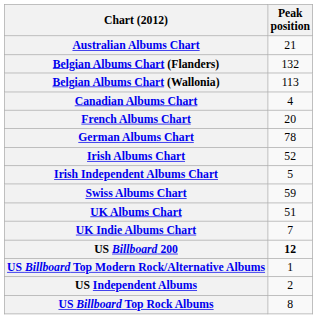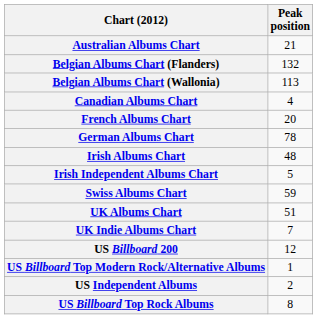 <table class="wikitable sortable plainrowheaders" style="text-align:center">
 <tr>
 <th scope="col">Chart (2012)</th>
 <th scope="col">Peak<br>position</th>
 </tr>
 <tr>
 <th scope="row"><a href='#'>Australian Albums Chart</a></th>
 <td>21</td>
 </tr>
 <tr>
 <th scope="row"><a href='#'>Belgian Albums Chart</a> (Flanders)</th>
 <td>132</td>
 </tr>
 <tr>
 <th scope="row"><a href='#'>Belgian Albums Chart</a> (Wallonia)</th>
 <td>113</td>
 </tr>
 <tr>
 <th scope="row"><a href='#'>Canadian Albums Chart</a></th>
 <td>4</td>
 </tr>
 <tr>
 <th scope="row"><a href='#'>French Albums Chart</a></th>
 <td>20</td>
 </tr>
 <tr>
 <th scope="row"><a href='#'>German Albums Chart</a></th>
 <td>78</td>
 </tr>
 <tr>
 <th scope="row"><a href='#'>Irish Albums Chart</a></th>
-<td>52</td>
+<td>48</td>
 </tr>
 <tr>
 <th scope="row"><a href='#'>Irish Independent Albums Chart</a></th>
 <td>5</td>
 </tr>
 <tr>
 <th scope="row"><a href='#'>Swiss Albums Chart</a></th>
 <td>59</td>
 </tr>
 <tr>
 <th scope="row"><a href='#'>UK Albums Chart</a></th>
 <td>51</td>
 </tr>
 <tr>
 <th scope="row"><a href='#'>UK Indie Albums Chart</a></th>
 <td>7</td>
 </tr>
 <tr>
 <th scope="row">US <a href='#'><em>Billboard</em> 200</a></th>
-<td><strong>12</strong></td>
+<td>12</td>
 </tr>
 <tr>
 <th scope="row"><a href='#'>US <em>Billboard</em> Top Modern Rock/Alternative Albums</a></th>
 <td>1</td>
 </tr>
 <tr>
 <th scope="row">US <a href='#'>Independent Albums</a></th>
 <td>2</td>
 </tr>
 <tr>
 <th scope="row"><a href='#'>US <em>Billboard</em> Top Rock Albums</a></th>
 <td>8</td>
 </tr>
 </table>
